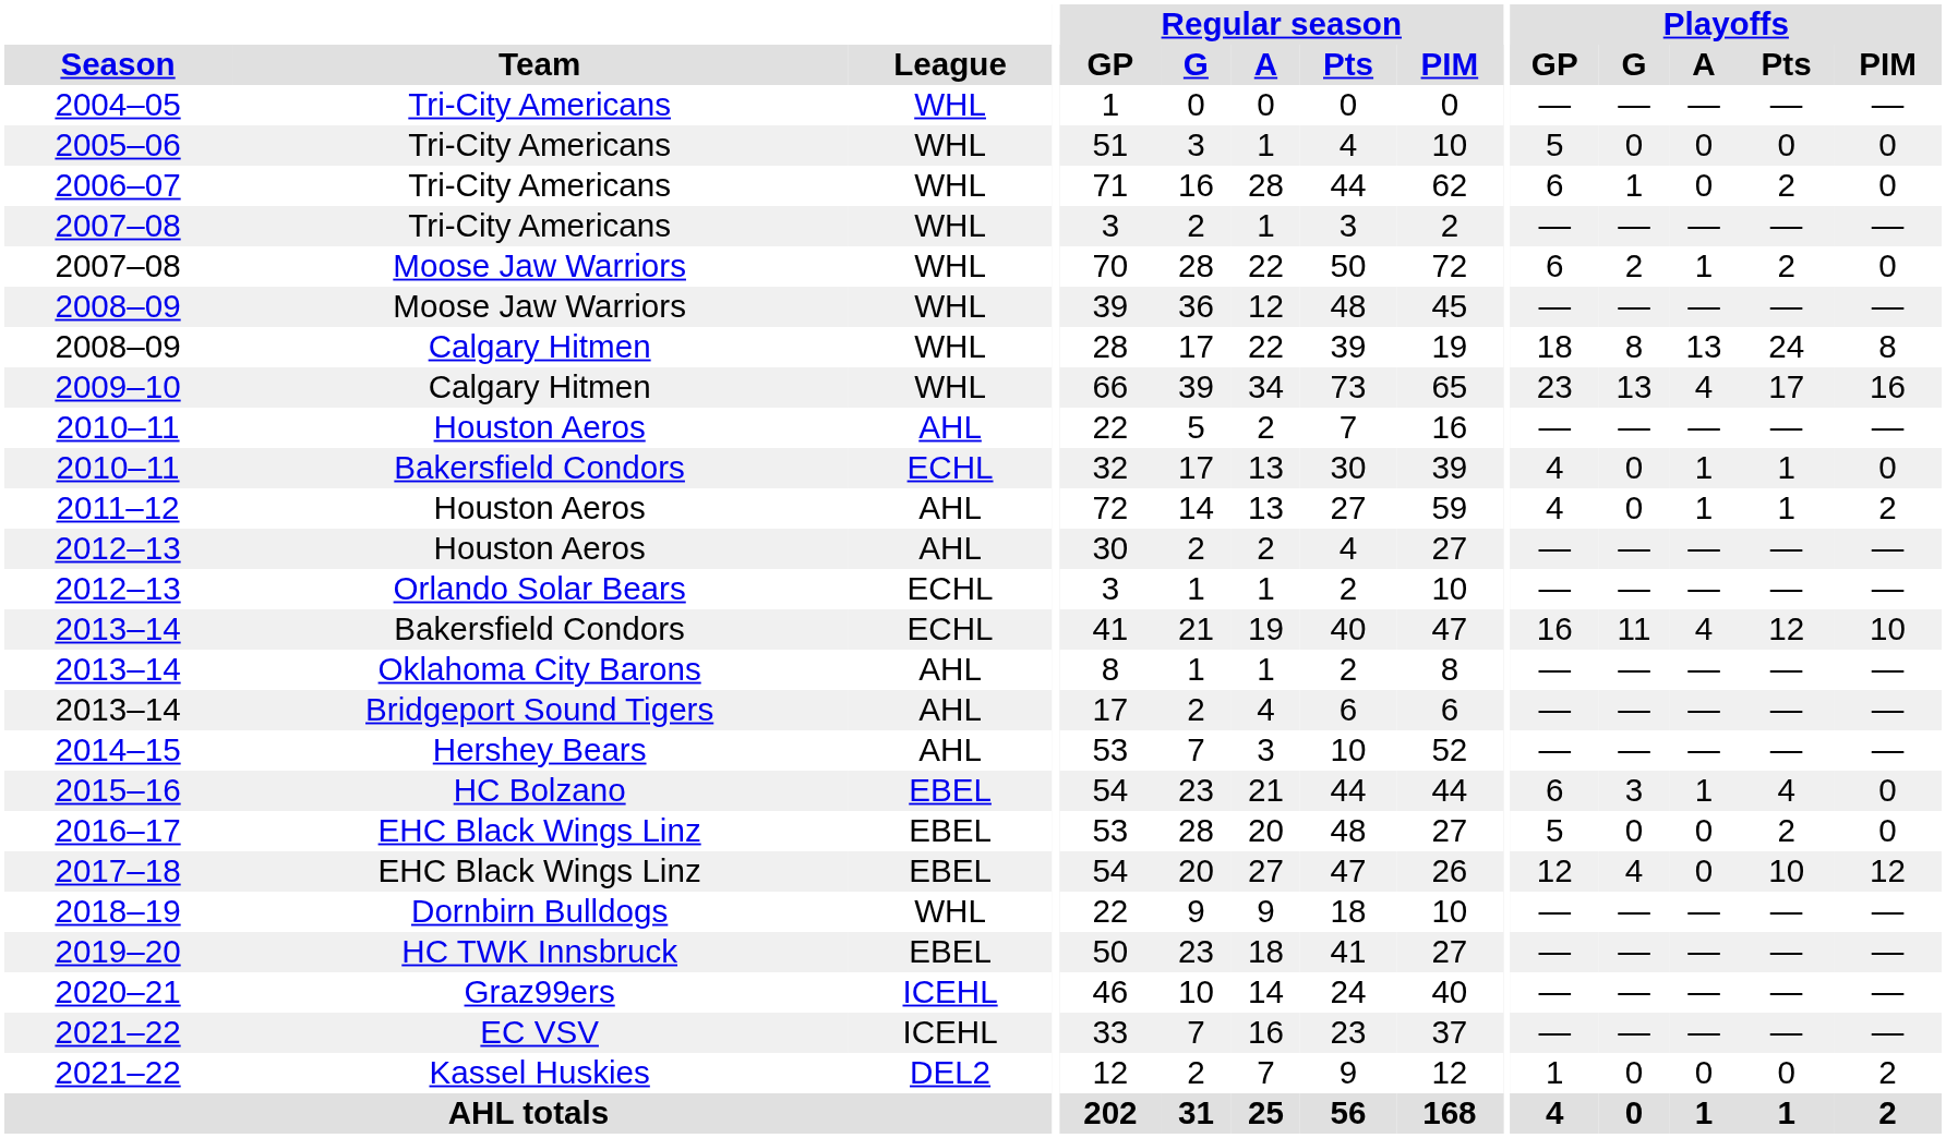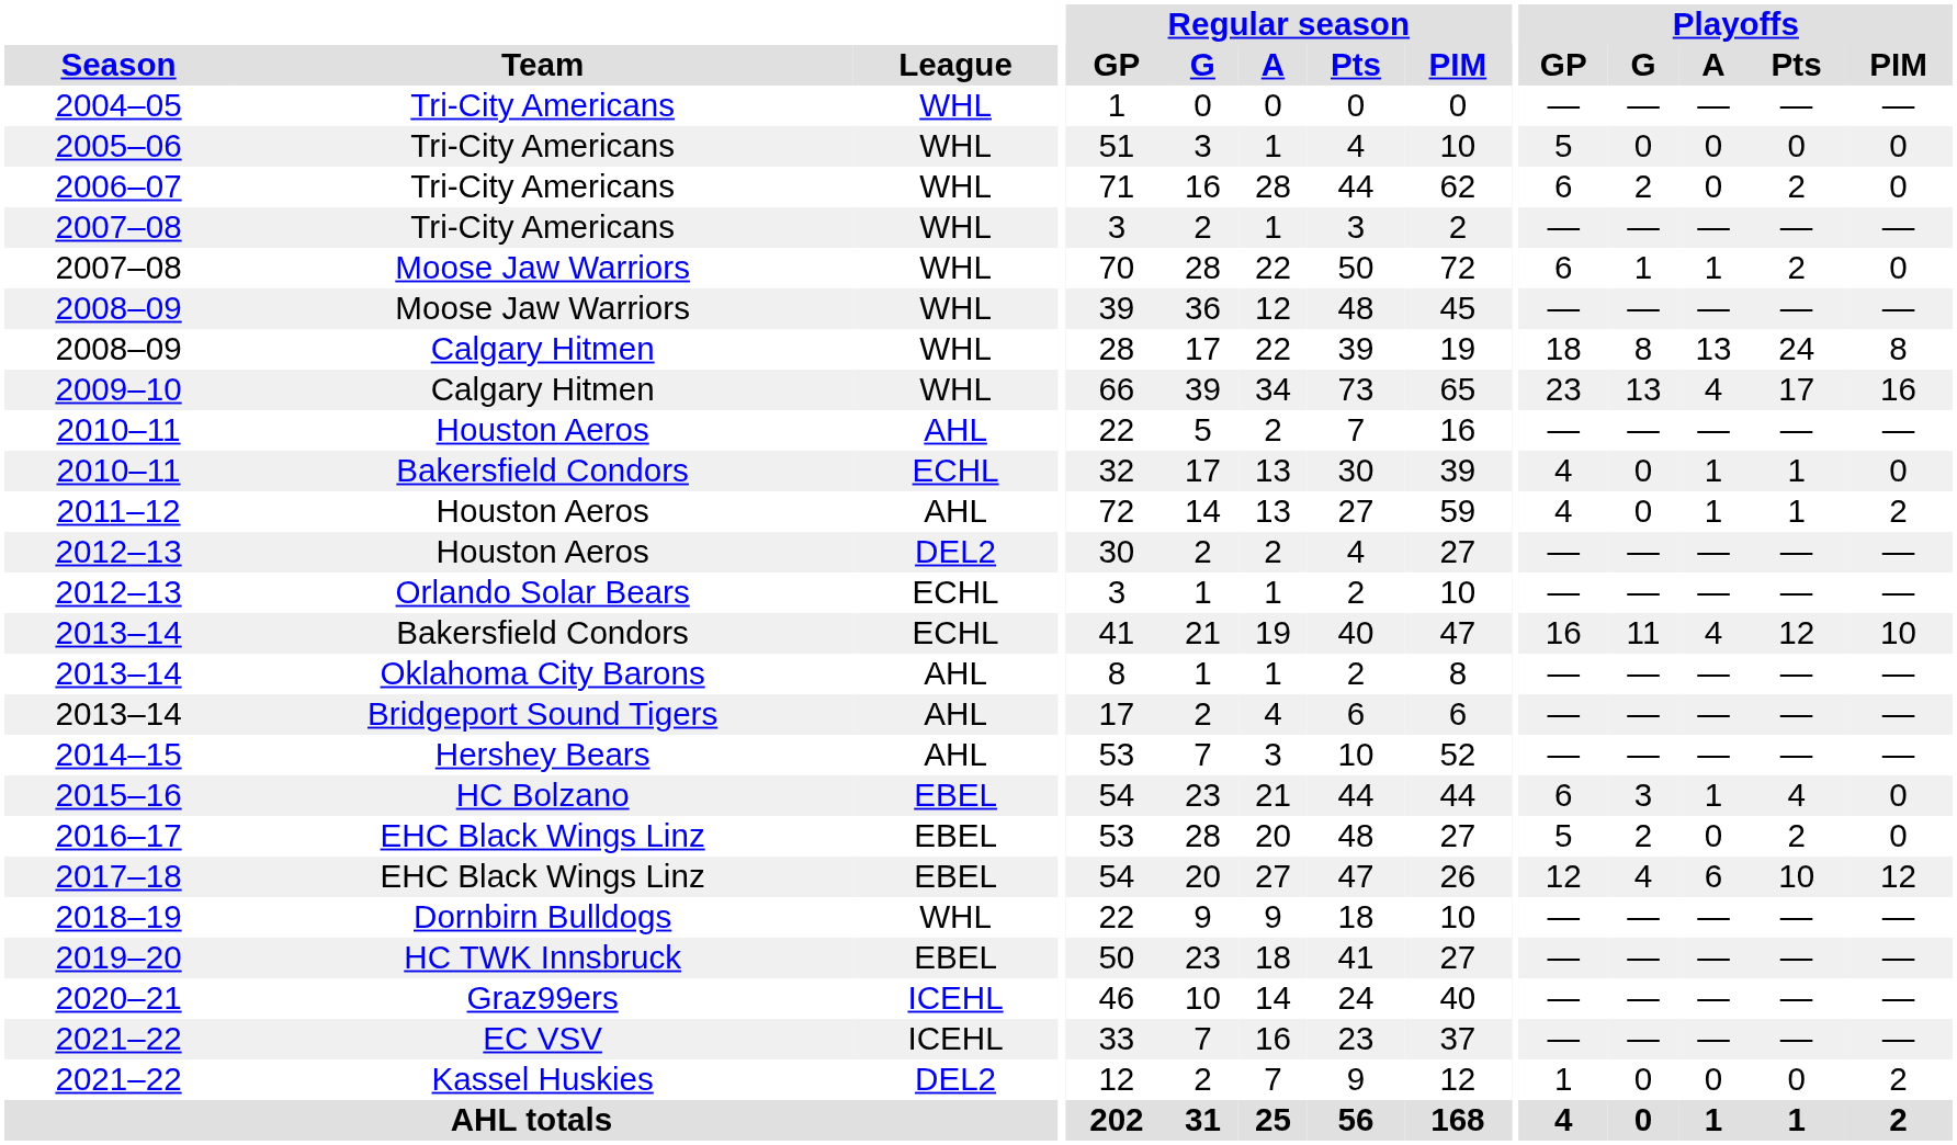 <table border="0" cellpadding="1" cellspacing="0" ID="Table3" style="text-align:center; width:60em">
 <tr bgcolor="#e0e0e0">
 <th colspan="3" bgcolor="#ffffff"></th>
 <th rowspan="99" bgcolor="#ffffff"></th>
 <th colspan="5"><a href='#'>Regular season</a></th>
 <th rowspan="99" bgcolor="#ffffff"></th>
 <th colspan="5"><a href='#'>Playoffs</a></th>
 </tr>
 <tr bgcolor="#e0e0e0">
 <th><a href='#'>Season</a></th>
 <th>Team</th>
 <th>League</th>
 <th>GP</th>
 <th><a href='#'>G</a></th>
 <th><a href='#'>A</a></th>
 <th><a href='#'>Pts</a></th>
 <th><a href='#'>PIM</a></th>
 <th>GP</th>
 <th>G</th>
 <th>A</th>
 <th>Pts</th>
 <th>PIM</th>
 </tr>
 <tr>
 <td><a href='#'>2004–05</a></td>
 <td><a href='#'>Tri-City Americans</a></td>
 <td><a href='#'>WHL</a></td>
 <td>1</td>
 <td>0</td>
 <td>0</td>
 <td>0</td>
 <td>0</td>
 <td>—</td>
 <td>—</td>
 <td>—</td>
 <td>—</td>
 <td>—</td>
 </tr>
 <tr bgcolor="#f0f0f0">
 <td><a href='#'>2005–06</a></td>
 <td>Tri-City Americans</td>
 <td>WHL</td>
 <td>51</td>
 <td>3</td>
 <td>1</td>
 <td>4</td>
 <td>10</td>
 <td>5</td>
 <td>0</td>
 <td>0</td>
 <td>0</td>
 <td>0</td>
 </tr>
 <tr>
 <td><a href='#'>2006–07</a></td>
 <td>Tri-City Americans</td>
 <td>WHL</td>
 <td>71</td>
 <td>16</td>
 <td>28</td>
 <td>44</td>
 <td>62</td>
 <td>6</td>
-<td>1</td>
+<td>2</td>
 <td>0</td>
 <td>2</td>
 <td>0</td>
 </tr>
 <tr bgcolor="#f0f0f0">
 <td><a href='#'>2007–08</a></td>
 <td>Tri-City Americans</td>
 <td>WHL</td>
 <td>3</td>
 <td>2</td>
 <td>1</td>
 <td>3</td>
 <td>2</td>
 <td>—</td>
 <td>—</td>
 <td>—</td>
 <td>—</td>
 <td>—</td>
 </tr>
 <tr>
 <td>2007–08</td>
 <td><a href='#'>Moose Jaw Warriors</a></td>
 <td>WHL</td>
 <td>70</td>
 <td>28</td>
 <td>22</td>
 <td>50</td>
 <td>72</td>
 <td>6</td>
-<td>2</td>
+<td>1</td>
 <td>1</td>
 <td>2</td>
 <td>0</td>
 </tr>
 <tr bgcolor="#f0f0f0">
 <td><a href='#'>2008–09</a></td>
 <td>Moose Jaw Warriors</td>
 <td>WHL</td>
 <td>39</td>
 <td>36</td>
 <td>12</td>
 <td>48</td>
 <td>45</td>
 <td>—</td>
 <td>—</td>
 <td>—</td>
 <td>—</td>
 <td>—</td>
 </tr>
 <tr>
 <td>2008–09</td>
 <td><a href='#'>Calgary Hitmen</a></td>
 <td>WHL</td>
 <td>28</td>
 <td>17</td>
 <td>22</td>
 <td>39</td>
 <td>19</td>
 <td>18</td>
 <td>8</td>
 <td>13</td>
 <td>24</td>
 <td>8</td>
 </tr>
 <tr bgcolor="#f0f0f0">
 <td><a href='#'>2009–10</a></td>
 <td>Calgary Hitmen</td>
 <td>WHL</td>
 <td>66</td>
 <td>39</td>
 <td>34</td>
 <td>73</td>
 <td>65</td>
 <td>23</td>
 <td>13</td>
 <td>4</td>
 <td>17</td>
 <td>16</td>
 </tr>
 <tr>
 <td><a href='#'>2010–11</a></td>
 <td><a href='#'>Houston Aeros</a></td>
 <td><a href='#'>AHL</a></td>
 <td>22</td>
 <td>5</td>
 <td>2</td>
 <td>7</td>
 <td>16</td>
 <td>—</td>
 <td>—</td>
 <td>—</td>
 <td>—</td>
 <td>—</td>
 </tr>
 <tr bgcolor="#f0f0f0">
 <td><a href='#'>2010–11</a></td>
 <td><a href='#'>Bakersfield Condors</a></td>
 <td><a href='#'>ECHL</a></td>
 <td>32</td>
 <td>17</td>
 <td>13</td>
 <td>30</td>
 <td>39</td>
 <td>4</td>
 <td>0</td>
 <td>1</td>
 <td>1</td>
 <td>0</td>
 </tr>
 <tr>
 <td><a href='#'>2011–12</a></td>
 <td>Houston Aeros</td>
 <td>AHL</td>
 <td>72</td>
 <td>14</td>
 <td>13</td>
 <td>27</td>
 <td>59</td>
 <td>4</td>
 <td>0</td>
 <td>1</td>
 <td>1</td>
 <td>2</td>
 </tr>
 <tr bgcolor="#f0f0f0">
 <td><a href='#'>2012–13</a></td>
 <td>Houston Aeros</td>
-<td>AHL</td>
+<td><a href='#'>DEL2</a></td>
 <td>30</td>
 <td>2</td>
 <td>2</td>
 <td>4</td>
 <td>27</td>
 <td>—</td>
 <td>—</td>
 <td>—</td>
 <td>—</td>
 <td>—</td>
 </tr>
 <tr>
 <td><a href='#'>2012–13</a></td>
 <td><a href='#'>Orlando Solar Bears</a></td>
 <td>ECHL</td>
 <td>3</td>
 <td>1</td>
 <td>1</td>
 <td>2</td>
 <td>10</td>
 <td>—</td>
 <td>—</td>
 <td>—</td>
 <td>—</td>
 <td>—</td>
 </tr>
 <tr bgcolor="#f0f0f0">
 <td><a href='#'>2013–14</a></td>
 <td>Bakersfield Condors</td>
 <td>ECHL</td>
 <td>41</td>
 <td>21</td>
 <td>19</td>
 <td>40</td>
 <td>47</td>
 <td>16</td>
 <td>11</td>
 <td>4</td>
 <td>12</td>
 <td>10</td>
 </tr>
 <tr>
 <td><a href='#'>2013–14</a></td>
 <td><a href='#'>Oklahoma City Barons</a></td>
 <td>AHL</td>
 <td>8</td>
 <td>1</td>
 <td>1</td>
 <td>2</td>
 <td>8</td>
 <td>—</td>
 <td>—</td>
 <td>—</td>
 <td>—</td>
 <td>—</td>
 </tr>
 <tr bgcolor="#f0f0f0">
 <td>2013–14</td>
 <td><a href='#'>Bridgeport Sound Tigers</a></td>
 <td>AHL</td>
 <td>17</td>
 <td>2</td>
 <td>4</td>
 <td>6</td>
 <td>6</td>
 <td>—</td>
 <td>—</td>
 <td>—</td>
 <td>—</td>
 <td>—</td>
 </tr>
 <tr>
 <td><a href='#'>2014–15</a></td>
 <td><a href='#'>Hershey Bears</a></td>
 <td>AHL</td>
 <td>53</td>
 <td>7</td>
 <td>3</td>
 <td>10</td>
 <td>52</td>
 <td>—</td>
 <td>—</td>
 <td>—</td>
 <td>—</td>
 <td>—</td>
 </tr>
 <tr bgcolor="#f0f0f0">
 <td><a href='#'>2015–16</a></td>
 <td><a href='#'>HC Bolzano</a></td>
 <td><a href='#'>EBEL</a></td>
 <td>54</td>
 <td>23</td>
 <td>21</td>
 <td>44</td>
 <td>44</td>
 <td>6</td>
 <td>3</td>
 <td>1</td>
 <td>4</td>
 <td>0</td>
 </tr>
 <tr>
 <td><a href='#'>2016–17</a></td>
 <td><a href='#'>EHC Black Wings Linz</a></td>
 <td>EBEL</td>
 <td>53</td>
 <td>28</td>
 <td>20</td>
 <td>48</td>
 <td>27</td>
 <td>5</td>
-<td>0</td>
+<td>2</td>
 <td>0</td>
 <td>2</td>
 <td>0</td>
 </tr>
 <tr bgcolor="#f0f0f0">
 <td><a href='#'>2017–18</a></td>
 <td>EHC Black Wings Linz</td>
 <td>EBEL</td>
 <td>54</td>
 <td>20</td>
 <td>27</td>
 <td>47</td>
 <td>26</td>
 <td>12</td>
 <td>4</td>
-<td>0</td>
+<td>6</td>
 <td>10</td>
 <td>12</td>
 </tr>
 <tr>
 <td><a href='#'>2018–19</a></td>
 <td><a href='#'>Dornbirn Bulldogs</a></td>
 <td>WHL</td>
 <td>22</td>
 <td>9</td>
 <td>9</td>
 <td>18</td>
 <td>10</td>
 <td>—</td>
 <td>—</td>
 <td>—</td>
 <td>—</td>
 <td>—</td>
 </tr>
 <tr bgcolor="#f0f0f0">
 <td><a href='#'>2019–20</a></td>
 <td><a href='#'>HC TWK Innsbruck</a></td>
 <td>EBEL</td>
 <td>50</td>
 <td>23</td>
 <td>18</td>
 <td>41</td>
 <td>27</td>
 <td>—</td>
 <td>—</td>
 <td>—</td>
 <td>—</td>
 <td>—</td>
 </tr>
 <tr>
 <td><a href='#'>2020–21</a></td>
 <td><a href='#'>Graz99ers</a></td>
 <td><a href='#'>ICEHL</a></td>
 <td>46</td>
 <td>10</td>
 <td>14</td>
 <td>24</td>
 <td>40</td>
 <td>—</td>
 <td>—</td>
 <td>—</td>
 <td>—</td>
 <td>—</td>
 </tr>
 <tr bgcolor="#f0f0f0">
 <td><a href='#'>2021–22</a></td>
 <td><a href='#'>EC VSV</a></td>
 <td>ICEHL</td>
 <td>33</td>
 <td>7</td>
 <td>16</td>
 <td>23</td>
 <td>37</td>
 <td>—</td>
 <td>—</td>
 <td>—</td>
 <td>—</td>
 <td>—</td>
 </tr>
 <tr>
 <td><a href='#'>2021–22</a></td>
 <td><a href='#'>Kassel Huskies</a></td>
 <td><a href='#'>DEL2</a></td>
 <td>12</td>
 <td>2</td>
 <td>7</td>
 <td>9</td>
 <td>12</td>
 <td>1</td>
 <td>0</td>
 <td>0</td>
 <td>0</td>
 <td>2</td>
 </tr>
 <tr bgcolor="#e0e0e0">
 <th colspan="3">AHL totals</th>
 <th>202</th>
 <th>31</th>
 <th>25</th>
 <th>56</th>
 <th>168</th>
 <th>4</th>
 <th>0</th>
 <th>1</th>
 <th>1</th>
 <th>2</th>
 </tr>
 </table>
